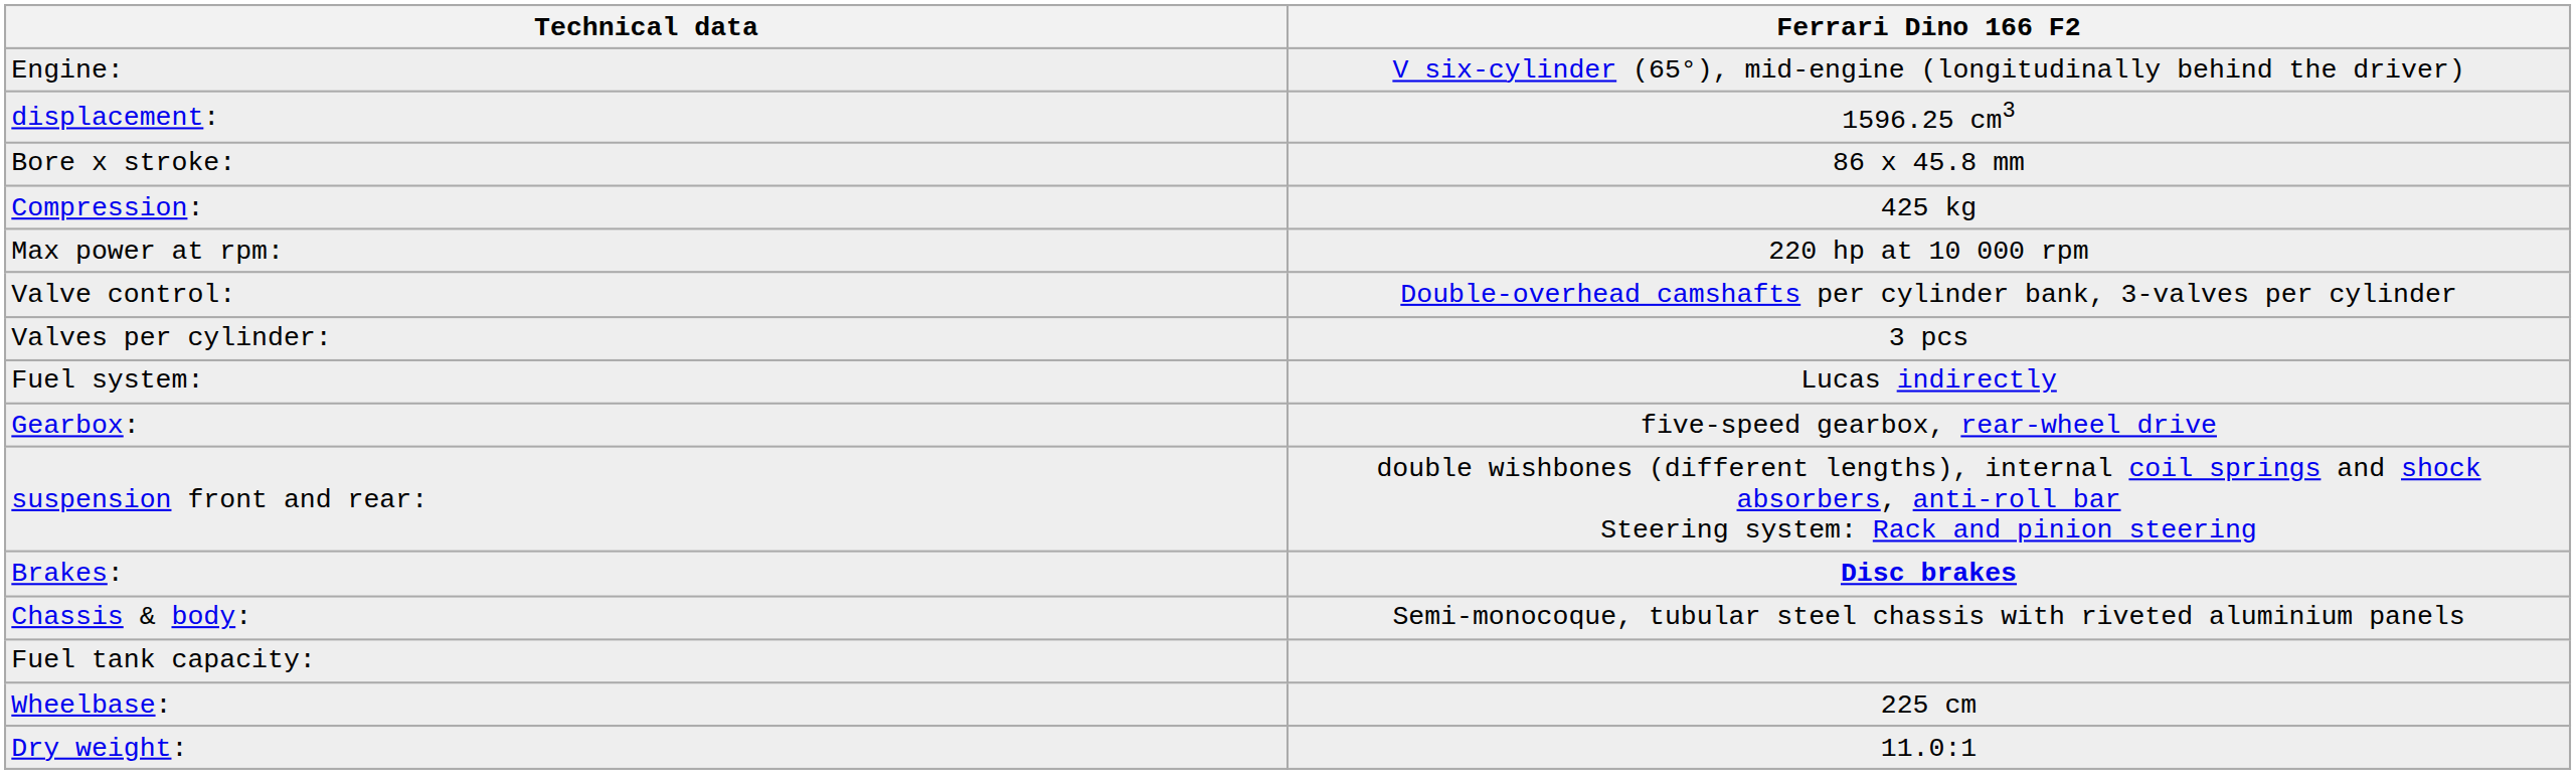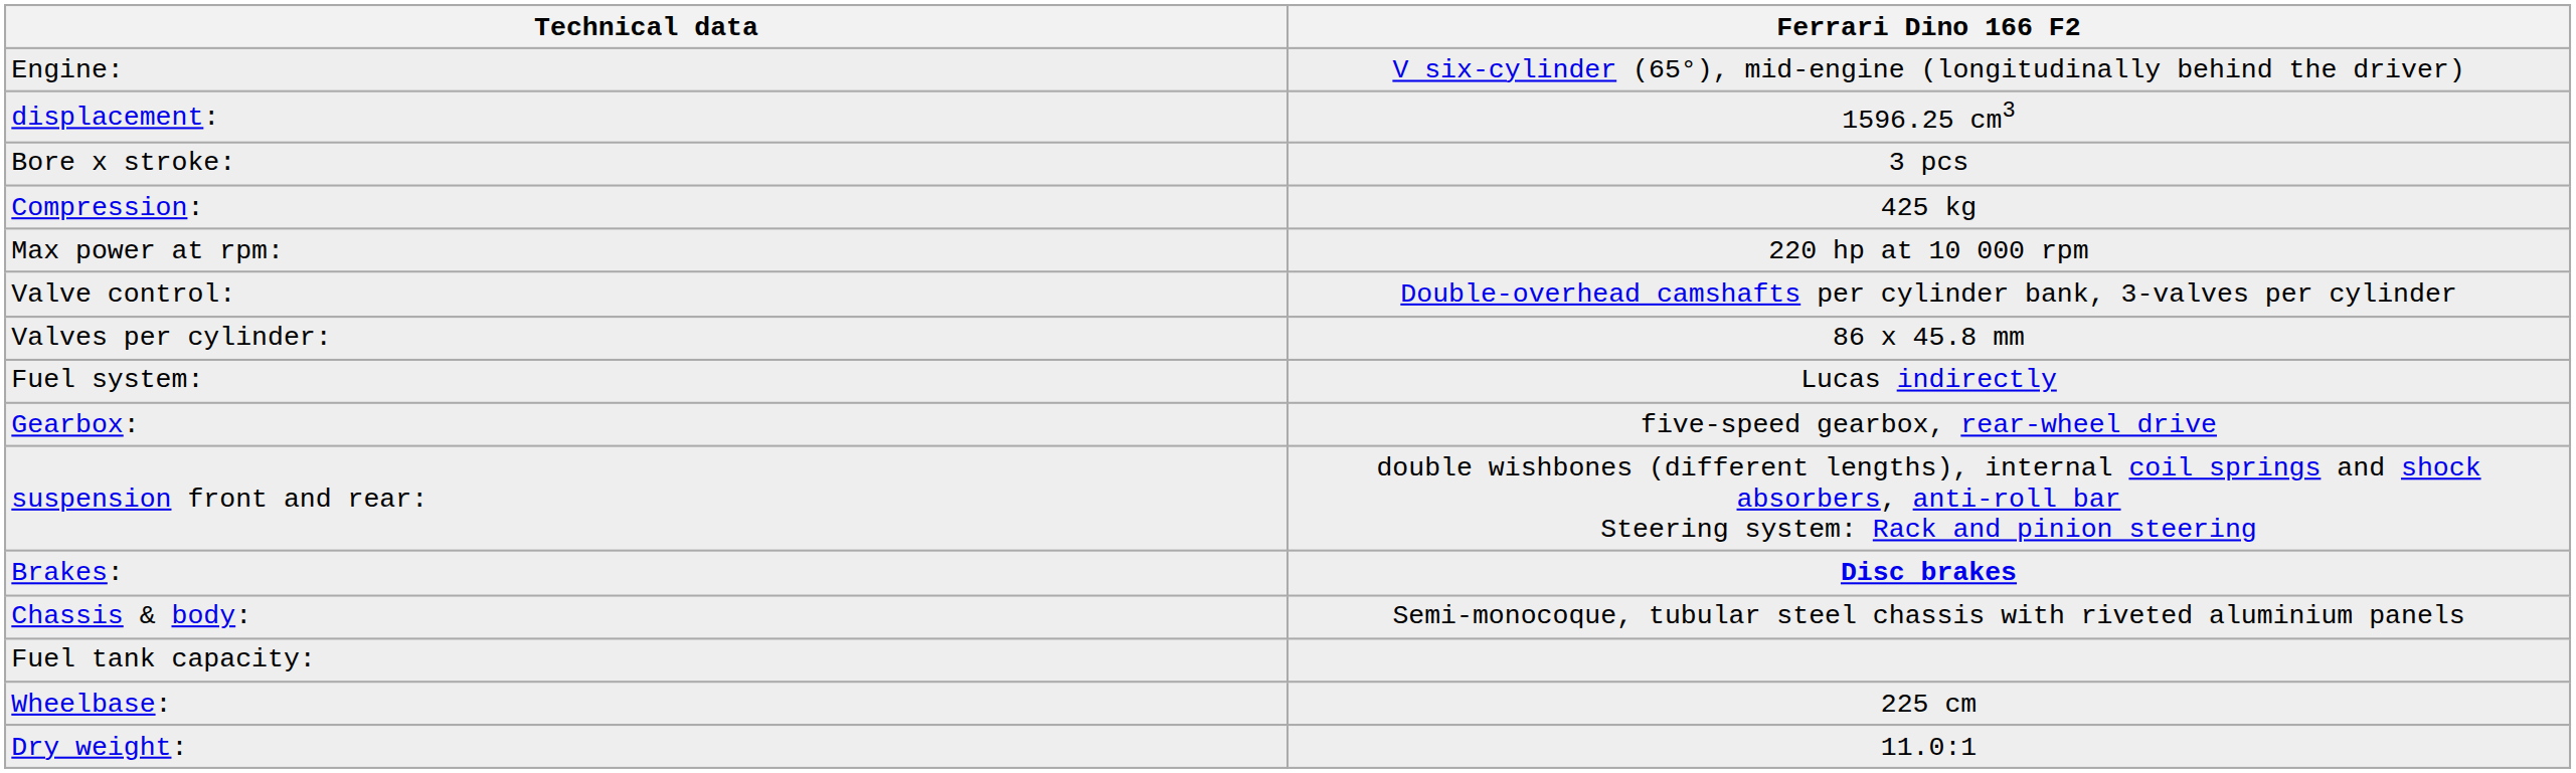 <table class="prettytable">
 <tr ---- bgcolor="#DDDDDD">
 <th width="25%">Technical data</th>
 <th width="25%">Ferrari Dino 166 F2</th>
 </tr>
 <tr ---- bgcolor="#EEEEEE">
 <td>Engine: </td>
 <td align="center"><a href='#'>V six-cylinder</a> (65°), mid-engine (longitudinally behind the driver)</td>
 </tr>
 <tr ---- bgcolor="#EEEEEE">
 <td><a href='#'>displacement</a>: </td>
 <td align="center">1596.25 cm<sup>3</sup></td>
 </tr>
 <tr ---- bgcolor="#EEEEEE">
 <td>Bore x stroke: </td>
-<td align="center">86 x 45.8 mm</td>
+<td align="center">3 pcs</td>
 </tr>
 <tr ---- bgcolor="#EEEEEE">
 <td><a href='#'>Compression</a>: </td>
 <td align="center">425 kg</td>
 </tr>
 <tr ---- bgcolor="#EEEEEE">
 <td>Max power at rpm: </td>
 <td align="center">220 hp at 10 000 rpm</td>
 </tr>
 <tr ---- bgcolor="#EEEEEE">
 <td>Valve control: </td>
 <td align="center"><a href='#'>Double-overhead camshafts</a> per cylinder bank, 3-valves per cylinder</td>
 </tr>
 <tr ---- bgcolor="#EEEEEE">
 <td>Valves per cylinder: </td>
-<td align="center">3 pcs</td>
+<td align="center">86 x 45.8 mm</td>
 </tr>
 <tr ---- bgcolor="#EEEEEE">
 <td>Fuel system: </td>
 <td align="center">Lucas <a href='#'>indirectly</a></td>
 </tr>
 <tr ---- bgcolor="#EEEEEE">
 <td><a href='#'>Gearbox</a>: </td>
 <td align="center">five-speed gearbox, <a href='#'>rear-wheel drive</a></td>
 </tr>
 <tr ---- bgcolor="#EEEEEE">
 <td><a href='#'>suspension</a> front and rear: </td>
 <td align="center">double wishbones (different lengths), internal <a href='#'>coil springs</a> and <a href='#'>shock absorbers</a>, <a href='#'>anti-roll bar</a><br>Steering system: <a href='#'>Rack and pinion steering</a></td>
 </tr>
 <tr ---- bgcolor="#EEEEEE">
 <td><a href='#'>Brakes</a>: </td>
 <td align="center"><strong><a href='#'>Disc brakes</a></strong></td>
 </tr>
 <tr ---- bgcolor="#EEEEEE">
 <td><a href='#'>Chassis</a> & <a href='#'>body</a>: </td>
 <td align="center">Semi-monocoque, tubular steel chassis with riveted aluminium panels</td>
 </tr>
 <tr ---- bgcolor="#EEEEEE">
 <td>Fuel tank capacity: </td>
 <td align="center"></td>
 </tr>
 <tr ---- bgcolor="#EEEEEE">
 <td><a href='#'>Wheelbase</a>: </td>
 <td align="center">225 cm</td>
 </tr>
 <tr ---- bgcolor="#EEEEEE">
 <td><a href='#'>Dry weight</a>: </td>
 <td align="center">11.0:1</td>
 </tr>
 </table>
